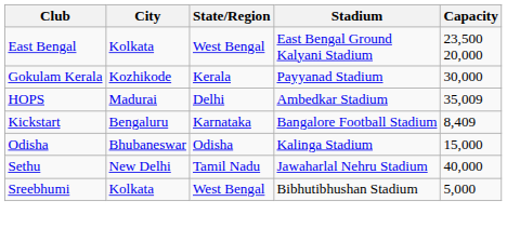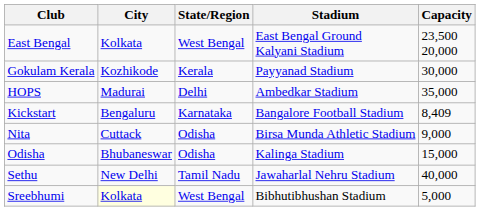 <table class="wikitable sortable">
 <tr>
 <th>Club</th>
 <th>City</th>
 <th>State/Region</th>
 <th>Stadium</th>
 <th>Capacity</th>
 </tr>
 <tr>
 <td><a href='#'>East Bengal</a></td>
 <td><a href='#'>Kolkata</a></td>
 <td><a href='#'>West Bengal</a></td>
 <td><a href='#'>East Bengal Ground</a> <br> <a href='#'>Kalyani Stadium</a></td>
 <td>23,500 <br> 20,000</td>
 </tr>
 <tr>
 <td><a href='#'>Gokulam Kerala</a></td>
 <td><a href='#'>Kozhikode</a></td>
 <td><a href='#'>Kerala</a></td>
 <td><a href='#'>Payyanad Stadium</a></td>
 <td>30,000</td>
 </tr>
 <tr>
 <td><a href='#'>HOPS</a></td>
 <td><a href='#'>Madurai</a></td>
 <td><a href='#'>Delhi</a></td>
 <td><a href='#'>Ambedkar Stadium</a></td>
-<td>35,009</td>
+<td>35,000</td>
 </tr>
 <tr>
 <td><a href='#'>Kickstart</a></td>
 <td><a href='#'>Bengaluru</a></td>
 <td><a href='#'>Karnataka</a></td>
 <td><a href='#'>Bangalore Football Stadium</a></td>
 <td>8,409</td>
+</tr>
+<tr>
+<td><a href='#'>Nita</a></td>
+<td><a href='#'>Cuttack</a></td>
+<td><a href='#'>Odisha</a></td>
+<td><a href='#'>Birsa Munda Athletic Stadium</a></td>
+<td>9,000</td>
 </tr>
 <tr>
 <td><a href='#'>Odisha</a></td>
 <td><a href='#'>Bhubaneswar</a></td>
 <td><a href='#'>Odisha</a></td>
 <td><a href='#'>Kalinga Stadium</a></td>
 <td>15,000</td>
 </tr>
 <tr>
 <td><a href='#'>Sethu</a></td>
 <td><a href='#'>New Delhi</a></td>
 <td><a href='#'>Tamil Nadu</a></td>
 <td><a href='#'>Jawaharlal Nehru Stadium</a></td>
 <td>40,000</td>
 </tr>
 <tr>
 <td><a href='#'>Sreebhumi</a></td>
-<td><a href='#'>Kolkata</a></td>
+<td style="background: lightyellow;"><a href='#'>Kolkata</a></td>
 <td><a href='#'>West Bengal</a></td>
 <td>Bibhutibhushan Stadium</td>
 <td>5,000</td>
 </tr>
 </table>
